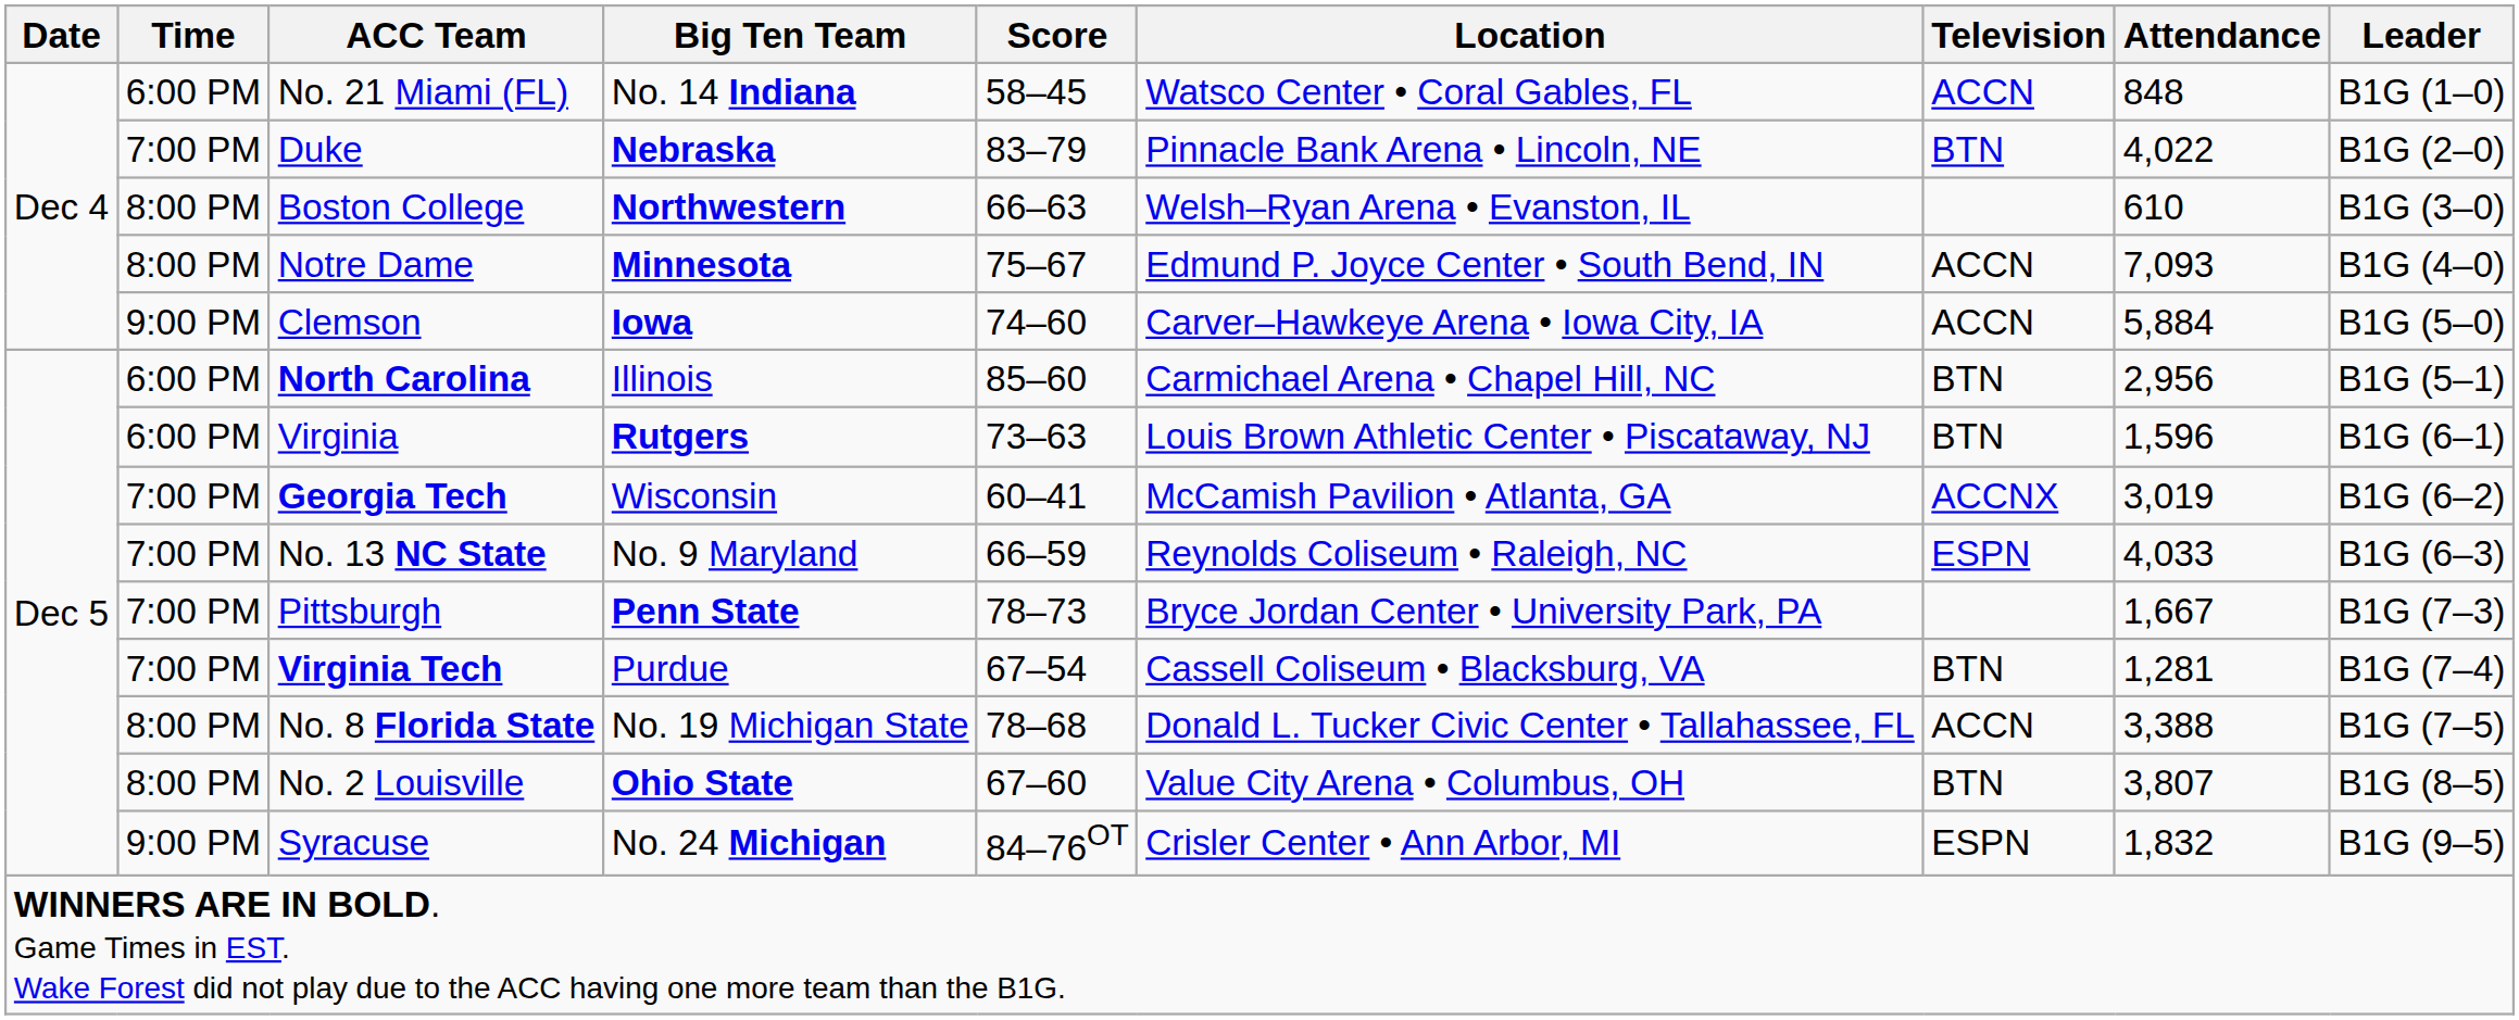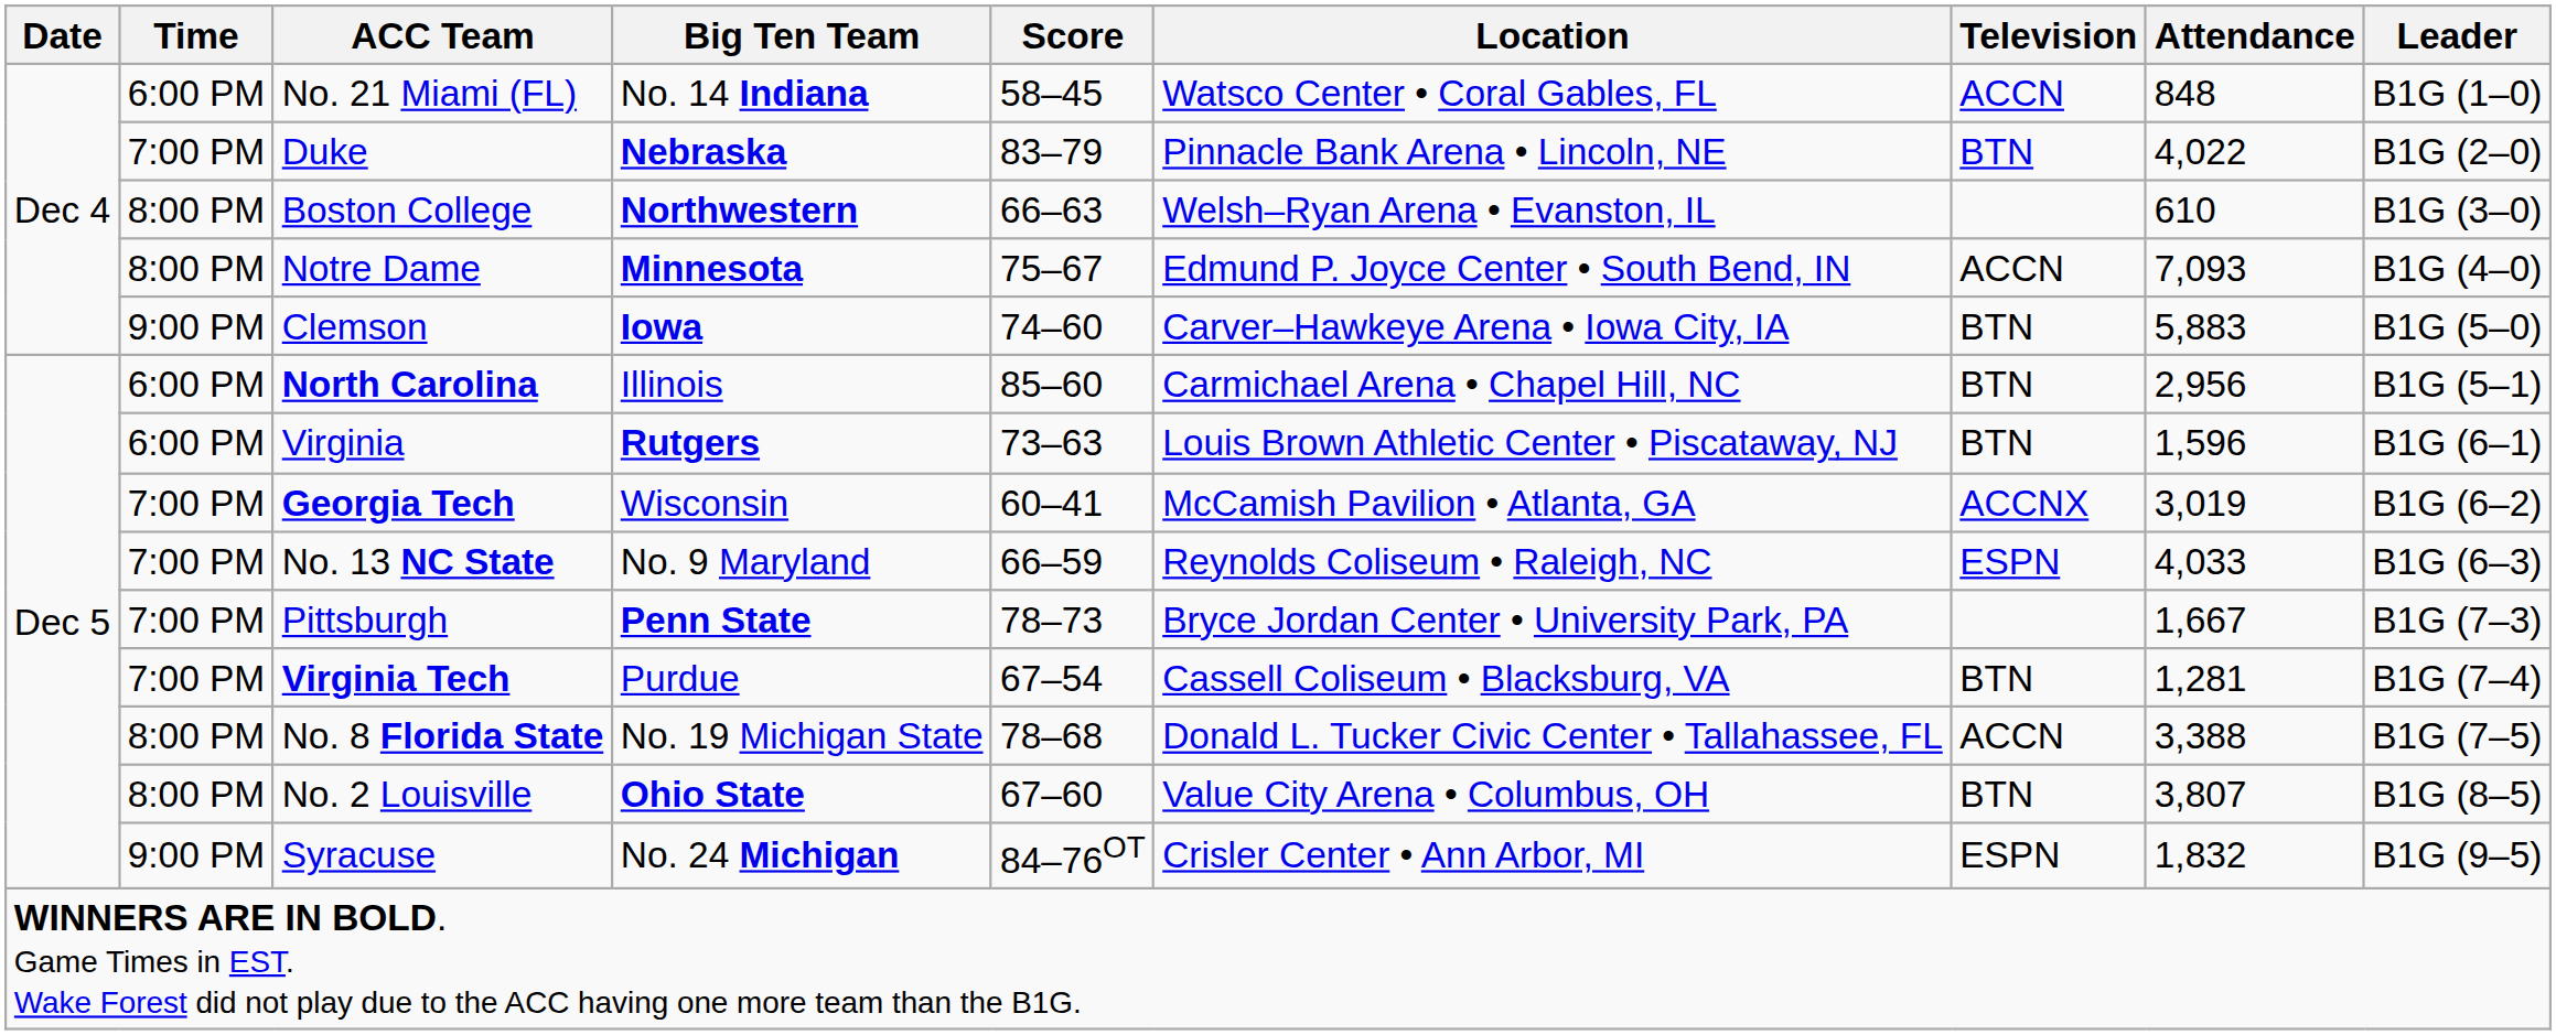 <table class="wikitable" style="font-size: 95%">
 <tr align="center">
 <th>Date</th>
 <th>Time</th>
 <th>ACC Team</th>
 <th>Big Ten Team</th>
 <th>Score</th>
 <th>Location</th>
 <th>Television</th>
 <th>Attendance</th>
 <th>Leader</th>
 </tr>
 <tr>
 <td rowspan=5>Dec 4</td>
 <td>6:00 PM</td>
 <td>No. 21 <a href='#'>Miami (FL)</a></td>
 <td>No. 14 <a href='#'><strong>Indiana</strong></a></td>
 <td>58–45</td>
 <td><a href='#'>Watsco Center</a> • <a href='#'>Coral Gables, FL</a></td>
 <td><a href='#'>ACCN</a></td>
 <td>848</td>
 <td>B1G (1–0)</td>
 </tr>
 <tr>
 <td>7:00 PM</td>
 <td><a href='#'>Duke</a></td>
 <td><a href='#'><strong>Nebraska</strong></a></td>
 <td>83–79</td>
 <td><a href='#'>Pinnacle Bank Arena</a> • <a href='#'>Lincoln, NE</a></td>
 <td><a href='#'>BTN</a></td>
 <td>4,022</td>
 <td>B1G (2–0)</td>
 </tr>
 <tr>
 <td>8:00 PM</td>
 <td><a href='#'>Boston College</a></td>
 <td><a href='#'><strong>Northwestern</strong></a></td>
 <td>66–63</td>
 <td><a href='#'>Welsh–Ryan Arena</a> • <a href='#'>Evanston, IL</a></td>
 <td></td>
 <td>610</td>
 <td>B1G (3–0)</td>
 </tr>
 <tr>
 <td>8:00 PM</td>
 <td><a href='#'>Notre Dame</a></td>
 <td><a href='#'><strong>Minnesota</strong></a></td>
 <td>75–67</td>
 <td><a href='#'>Edmund P. Joyce Center</a> • <a href='#'>South Bend, IN</a></td>
 <td>ACCN</td>
 <td>7,093</td>
 <td>B1G (4–0)</td>
 </tr>
 <tr>
 <td>9:00 PM</td>
 <td><a href='#'>Clemson</a></td>
 <td><a href='#'><strong>Iowa</strong></a></td>
 <td>74–60</td>
 <td><a href='#'>Carver–Hawkeye Arena</a> • <a href='#'>Iowa City, IA</a></td>
-<td>ACCN</td>
-<td>5,884</td>
+<td>BTN</td>
+<td>5,883</td>
 <td>B1G (5–0)</td>
 </tr>
 <tr>
 <td rowspan=9>Dec 5</td>
 <td>6:00 PM</td>
 <td><a href='#'><strong>North Carolina</strong></a></td>
 <td><a href='#'>Illinois</a></td>
 <td>85–60</td>
 <td><a href='#'>Carmichael Arena</a> • <a href='#'>Chapel Hill, NC</a></td>
 <td>BTN</td>
 <td>2,956</td>
 <td>B1G (5–1)</td>
 </tr>
 <tr>
 <td>6:00 PM</td>
 <td><a href='#'>Virginia</a></td>
 <td><a href='#'><strong>Rutgers</strong></a></td>
 <td>73–63</td>
 <td><a href='#'>Louis Brown Athletic Center</a> • <a href='#'>Piscataway, NJ</a></td>
 <td>BTN</td>
 <td>1,596</td>
 <td>B1G (6–1)</td>
 </tr>
 <tr>
 <td>7:00 PM</td>
 <td><a href='#'><strong>Georgia Tech</strong></a></td>
 <td><a href='#'>Wisconsin</a></td>
 <td>60–41</td>
 <td><a href='#'>McCamish Pavilion</a> • <a href='#'>Atlanta, GA</a></td>
 <td><a href='#'>ACCNX</a></td>
 <td>3,019</td>
 <td>B1G (6–2)</td>
 </tr>
 <tr>
 <td>7:00 PM</td>
 <td>No. 13 <a href='#'><strong>NC State</strong></a></td>
 <td>No. 9 <a href='#'>Maryland</a></td>
 <td>66–59</td>
 <td><a href='#'>Reynolds Coliseum</a> • <a href='#'>Raleigh, NC</a></td>
 <td><a href='#'>ESPN</a></td>
 <td>4,033</td>
 <td>B1G (6–3)</td>
 </tr>
 <tr>
 <td>7:00 PM</td>
 <td><a href='#'>Pittsburgh</a></td>
 <td><a href='#'><strong>Penn State</strong></a></td>
 <td>78–73</td>
 <td><a href='#'>Bryce Jordan Center</a> • <a href='#'>University Park, PA</a></td>
 <td></td>
 <td>1,667</td>
 <td>B1G (7–3)</td>
 </tr>
 <tr>
 <td>7:00 PM</td>
 <td><a href='#'><strong>Virginia Tech</strong></a></td>
 <td><a href='#'>Purdue</a></td>
 <td>67–54</td>
 <td><a href='#'>Cassell Coliseum</a> • <a href='#'>Blacksburg, VA</a></td>
 <td>BTN</td>
 <td>1,281</td>
 <td>B1G (7–4)</td>
 </tr>
 <tr>
 <td>8:00 PM</td>
 <td>No. 8 <a href='#'><strong>Florida State</strong></a></td>
 <td>No. 19 <a href='#'>Michigan State</a></td>
 <td>78–68</td>
 <td><a href='#'>Donald L. Tucker Civic Center</a> • <a href='#'>Tallahassee, FL</a></td>
 <td>ACCN</td>
 <td>3,388</td>
 <td>B1G (7–5)</td>
 </tr>
 <tr>
 <td>8:00 PM</td>
 <td>No. 2 <a href='#'>Louisville</a></td>
 <td><a href='#'><strong>Ohio State</strong></a></td>
 <td>67–60</td>
 <td><a href='#'>Value City Arena</a> • <a href='#'>Columbus, OH</a></td>
 <td>BTN</td>
 <td>3,807</td>
 <td>B1G (8–5)</td>
 </tr>
 <tr>
 <td>9:00 PM</td>
 <td><a href='#'>Syracuse</a></td>
 <td>No. 24 <strong><a href='#'>Michigan</a></strong></td>
 <td>84–76<sup>OT</sup></td>
 <td><a href='#'>Crisler Center</a> • <a href='#'>Ann Arbor, MI</a></td>
 <td>ESPN</td>
 <td>1,832</td>
 <td>B1G (9–5)</td>
 </tr>
 <tr>
 <td colspan=9><strong>WINNERS ARE IN BOLD</strong>.<br><small>Game Times in <a href='#'>EST</a>. <br><a href='#'>Wake Forest</a> did not play due to the ACC having one more team than the B1G.</small></td>
 </tr>
 </table>
